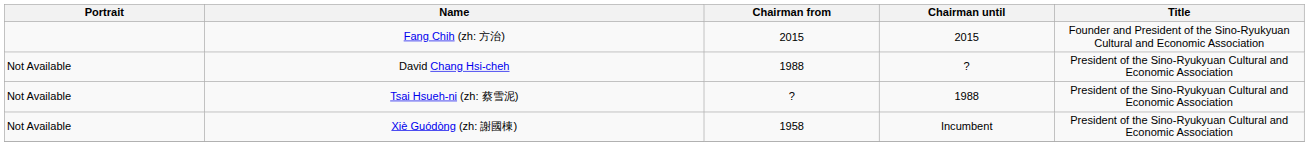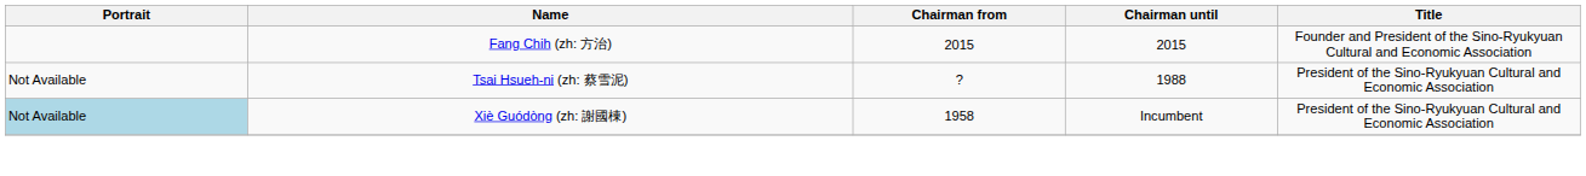 <table width=95% class="wikitable">
 <tr>
 <th width=8%>Portrait</th>
 <th width=20%>Name</th>
 <th width=7%>Chairman from</th>
 <th width=7%>Chairman until</th>
 <th width=10%>Title</th>
 </tr>
 <tr>
 <td align="center"></td>
 <td align="center"><a href='#'>Fang Chih</a> (zh: 方治)</td>
 <td align="center">2015</td>
 <td align="center">2015</td>
 <td align="center">Founder and President of the Sino-Ryukyuan Cultural and Economic Association</td>
 </tr>
 <tr>
 <td>Not Available</td>
-<td align="center">David <a href='#'>Chang Hsi-cheh</a></td>
-<td align="center">1988</td>
-<td align="center">?</td>
-<td align="center">President of the Sino-Ryukyuan Cultural and Economic Association</td>
-</tr>
-<tr>
-<td>Not Available</td>
 <td align="center"><a href='#'>Tsai Hsueh-ni</a> (zh: 蔡雪泥)</td>
 <td align="center">?</td>
 <td align="center">1988</td>
 <td align="center">President of the Sino-Ryukyuan Cultural and Economic Association</td>
 </tr>
 <tr>
-<td>Not Available</td>
+<td style="background: lightblue;">Not Available</td>
 <td align="center"><a href='#'>Xiè Guódòng</a> (zh: 謝國棟)</td>
 <td align="center">1958</td>
 <td align="center">Incumbent</td>
 <td align="center">President of the Sino-Ryukyuan Cultural and Economic Association</td>
 </tr>
 <tr>
 </tr>
 </table>
